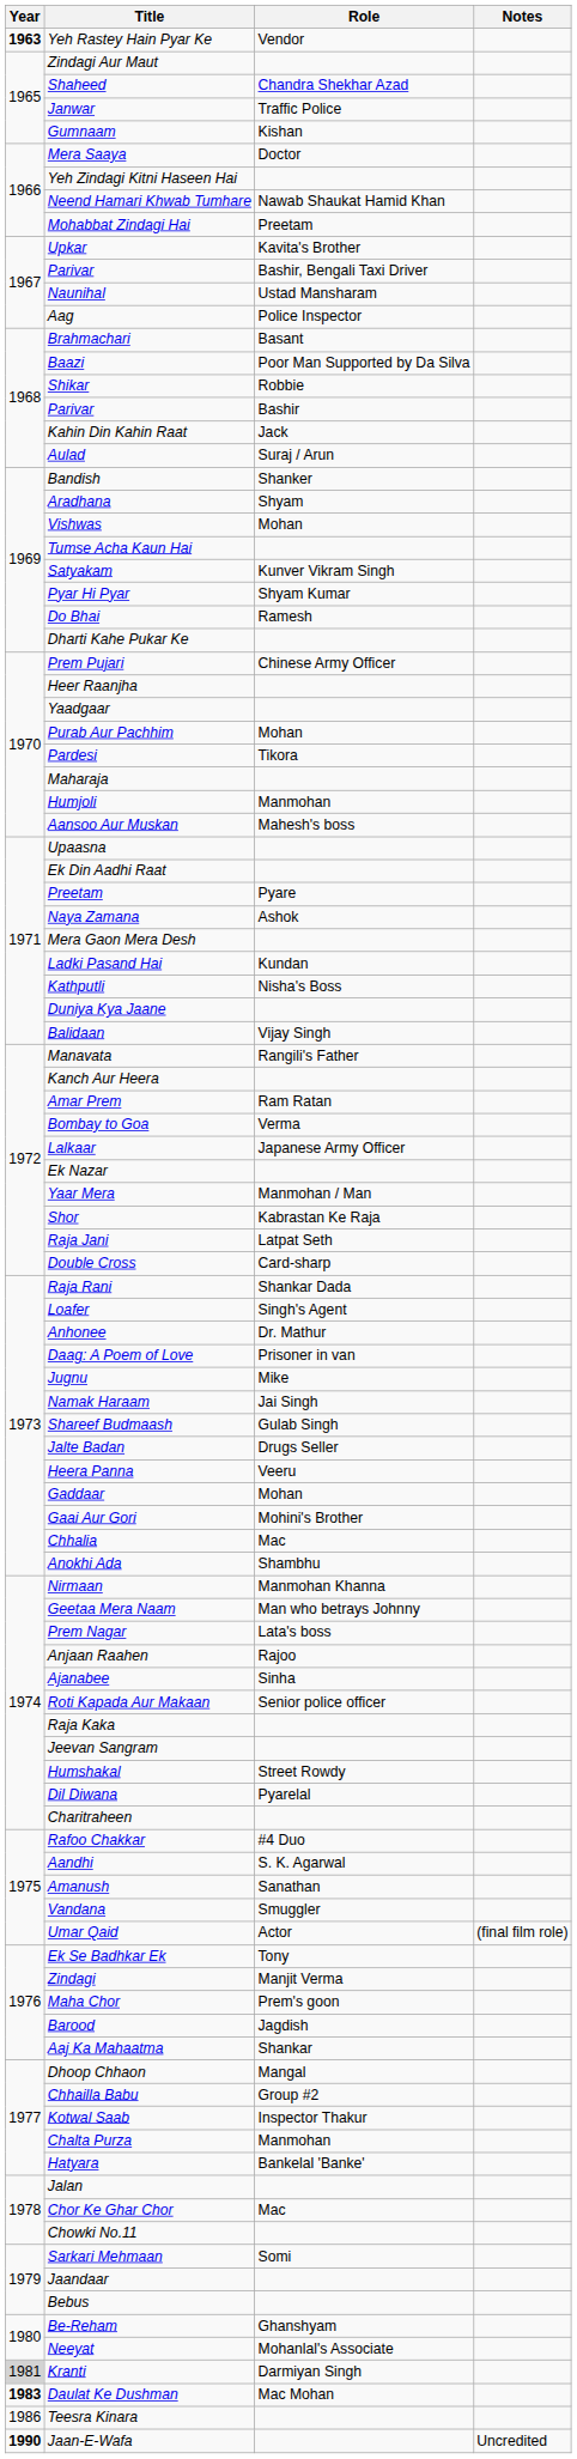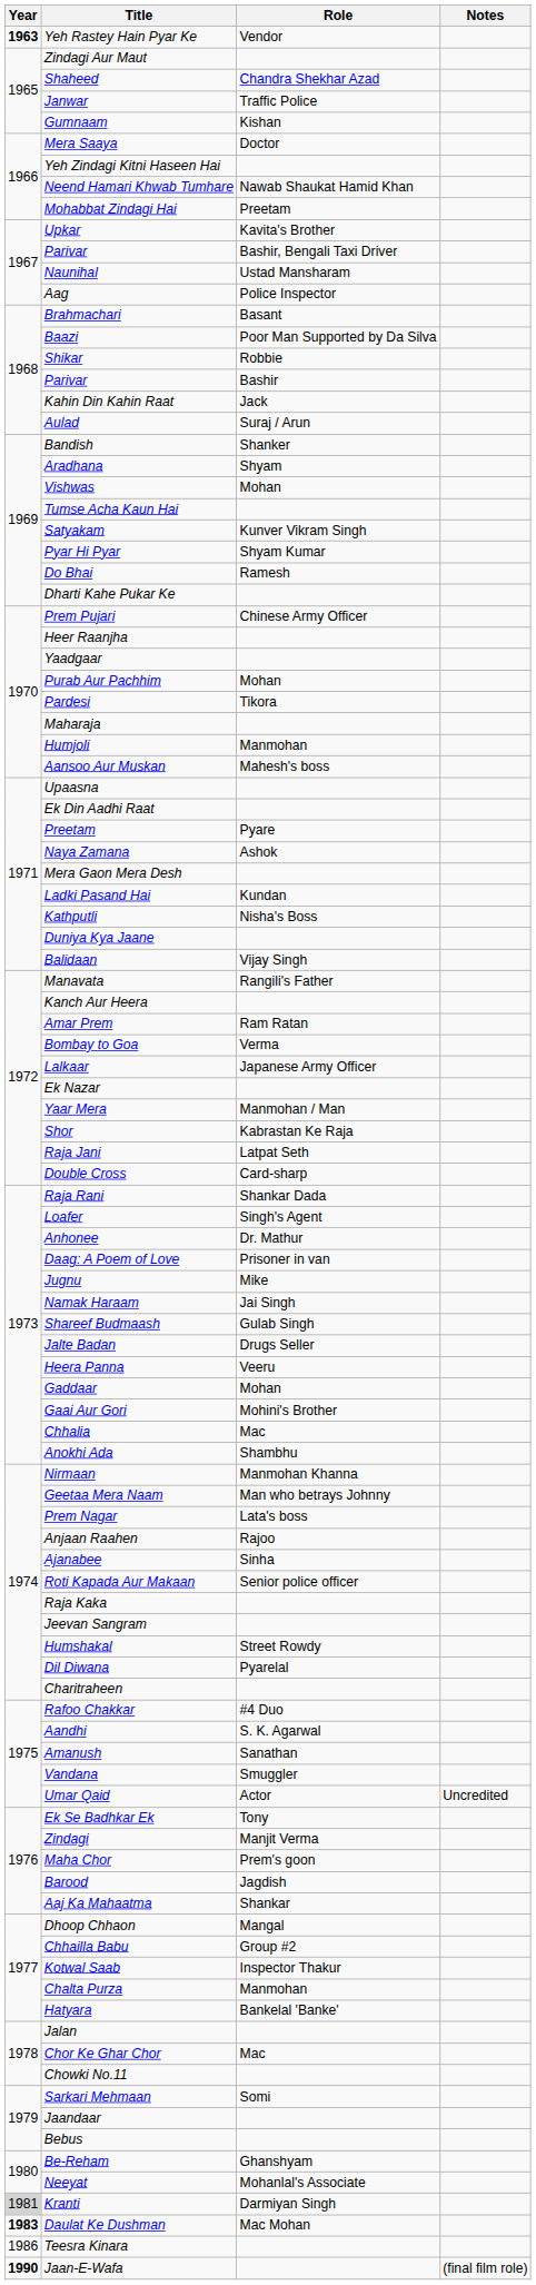 <table class="wikitable">
 <tr>
 <th>Year</th>
 <th>Title</th>
 <th>Role</th>
 <th>Notes</th>
 </tr>
 <tr>
 <td><strong>1963</strong></td>
 <td><em>Yeh Rastey Hain Pyar Ke</em></td>
 <td>Vendor</td>
 <td></td>
 </tr>
 <tr>
 <td rowspan="4">1965</td>
 <td><em>Zindagi Aur Maut</em></td>
 <td></td>
 <td></td>
 </tr>
 <tr>
 <td><em><a href='#'>Shaheed</a></em></td>
 <td><a href='#'>Chandra Shekhar Azad</a></td>
 <td></td>
 </tr>
 <tr>
 <td><em><a href='#'>Janwar</a></em></td>
 <td>Traffic Police</td>
 <td></td>
 </tr>
 <tr>
 <td><em><a href='#'>Gumnaam</a></em></td>
 <td>Kishan</td>
 <td></td>
 </tr>
 <tr>
 <td rowspan="4">1966</td>
 <td><em><a href='#'>Mera Saaya</a></em></td>
 <td>Doctor</td>
 <td></td>
 </tr>
 <tr>
 <td><em>Yeh Zindagi Kitni Haseen Hai</em></td>
 <td></td>
 <td></td>
 </tr>
 <tr>
 <td><em><a href='#'>Neend Hamari Khwab Tumhare</a></em></td>
 <td>Nawab Shaukat Hamid Khan</td>
 <td></td>
 </tr>
 <tr>
 <td><em><a href='#'>Mohabbat Zindagi Hai</a></em></td>
 <td>Preetam</td>
 <td></td>
 </tr>
 <tr>
 <td rowspan="4">1967</td>
 <td><em><a href='#'>Upkar</a></em></td>
 <td>Kavita's Brother</td>
 <td></td>
 </tr>
 <tr>
 <td><em><a href='#'>Parivar</a></em></td>
 <td>Bashir, Bengali Taxi Driver</td>
 </tr>
 <tr>
 <td><em><a href='#'>Naunihal</a></em></td>
 <td>Ustad Mansharam</td>
 <td></td>
 </tr>
 <tr>
 <td><em>Aag</em></td>
 <td>Police Inspector</td>
 <td></td>
 </tr>
 <tr>
 <td rowspan="6">1968</td>
 <td><em><a href='#'>Brahmachari</a></em></td>
 <td>Basant</td>
 <td></td>
 </tr>
 <tr>
 <td><em><a href='#'>Baazi</a></em></td>
 <td>Poor Man Supported by Da Silva</td>
 <td></td>
 </tr>
 <tr>
 <td><em><a href='#'>Shikar</a></em></td>
 <td>Robbie</td>
 <td></td>
 </tr>
 <tr>
 <td><em><a href='#'>Parivar</a></em></td>
 <td>Bashir</td>
 <td></td>
 </tr>
 <tr>
 <td><em>Kahin Din Kahin Raat</em></td>
 <td>Jack</td>
 <td></td>
 </tr>
 <tr>
 <td><em><a href='#'>Aulad</a></em></td>
 <td>Suraj / Arun</td>
 <td></td>
 </tr>
 <tr>
 <td rowspan="8">1969</td>
 <td><em>Bandish</em></td>
 <td>Shanker</td>
 <td></td>
 </tr>
 <tr>
 <td><em><a href='#'>Aradhana</a></em></td>
 <td>Shyam</td>
 <td></td>
 </tr>
 <tr>
 <td><em><a href='#'>Vishwas</a></em></td>
 <td>Mohan</td>
 <td></td>
 </tr>
 <tr>
 <td><em><a href='#'>Tumse Acha Kaun Hai</a></em></td>
 <td></td>
 <td></td>
 </tr>
 <tr>
 <td><em><a href='#'>Satyakam</a></em></td>
 <td>Kunver Vikram Singh</td>
 <td></td>
 </tr>
 <tr>
 <td><em><a href='#'>Pyar Hi Pyar</a></em></td>
 <td>Shyam Kumar</td>
 <td></td>
 </tr>
 <tr>
 <td><em><a href='#'>Do Bhai</a></em></td>
 <td>Ramesh</td>
 <td></td>
 </tr>
 <tr>
 <td><em>Dharti Kahe Pukar Ke</em></td>
 <td></td>
 <td></td>
 </tr>
 <tr>
 <td rowspan="8">1970</td>
 <td><em><a href='#'>Prem Pujari</a></em></td>
 <td>Chinese Army Officer</td>
 <td></td>
 </tr>
 <tr>
 <td><em>Heer Raanjha</em></td>
 <td></td>
 <td></td>
 </tr>
 <tr>
 <td><em>Yaadgaar</em></td>
 <td></td>
 <td></td>
 </tr>
 <tr>
 <td><em><a href='#'>Purab Aur Pachhim</a></em></td>
 <td>Mohan</td>
 <td></td>
 </tr>
 <tr>
 <td><em><a href='#'>Pardesi</a></em></td>
 <td>Tikora</td>
 <td></td>
 </tr>
 <tr>
 <td><em>Maharaja</em></td>
 <td></td>
 <td></td>
 </tr>
 <tr>
 <td><em><a href='#'>Humjoli</a></em></td>
 <td>Manmohan</td>
 <td></td>
 </tr>
 <tr>
 <td><em><a href='#'>Aansoo Aur Muskan</a></em></td>
 <td>Mahesh's boss</td>
 <td></td>
 </tr>
 <tr>
 <td rowspan="9">1971</td>
 <td><em>Upaasna</em></td>
 <td></td>
 <td></td>
 </tr>
 <tr>
 <td><em>Ek Din Aadhi Raat</em></td>
 <td></td>
 <td></td>
 </tr>
 <tr>
 <td><em><a href='#'>Preetam</a></em></td>
 <td>Pyare</td>
 <td></td>
 </tr>
 <tr>
 <td><em><a href='#'>Naya Zamana</a></em></td>
 <td>Ashok</td>
 <td></td>
 </tr>
 <tr>
 <td><em>Mera Gaon Mera Desh</em></td>
 <td></td>
 <td></td>
 </tr>
 <tr>
 <td><em><a href='#'>Ladki Pasand Hai</a></em></td>
 <td>Kundan</td>
 <td></td>
 </tr>
 <tr>
 <td><em><a href='#'>Kathputli</a></em></td>
 <td>Nisha's Boss</td>
 <td></td>
 </tr>
 <tr>
 <td><em><a href='#'>Duniya Kya Jaane</a></em></td>
 <td></td>
 <td></td>
 </tr>
 <tr>
 <td><em><a href='#'>Balidaan</a></em></td>
 <td>Vijay Singh</td>
 <td></td>
 </tr>
 <tr>
 <td rowspan="10">1972</td>
 <td><em>Manavata</em></td>
 <td>Rangili's Father</td>
 <td></td>
 </tr>
 <tr>
 <td><em>Kanch Aur Heera</em></td>
 <td></td>
 <td></td>
 </tr>
 <tr>
 <td><em><a href='#'>Amar Prem</a></em></td>
 <td>Ram Ratan</td>
 <td></td>
 </tr>
 <tr>
 <td><em><a href='#'>Bombay to Goa</a></em></td>
 <td>Verma</td>
 <td></td>
 </tr>
 <tr>
 <td><em><a href='#'>Lalkaar</a></em></td>
 <td>Japanese Army Officer</td>
 <td></td>
 </tr>
 <tr>
 <td><em>Ek Nazar</em></td>
 <td></td>
 <td></td>
 </tr>
 <tr>
 <td><em><a href='#'>Yaar Mera</a></em></td>
 <td>Manmohan / Man</td>
 <td></td>
 </tr>
 <tr>
 <td><em><a href='#'>Shor</a></em></td>
 <td>Kabrastan Ke Raja</td>
 <td></td>
 </tr>
 <tr>
 <td><em><a href='#'>Raja Jani</a></em></td>
 <td>Latpat Seth</td>
 <td></td>
 </tr>
 <tr>
 <td><em><a href='#'>Double Cross</a></em></td>
 <td>Card-sharp</td>
 <td></td>
 </tr>
 <tr>
 <td rowspan="13">1973</td>
 <td><em><a href='#'>Raja Rani</a></em></td>
 <td>Shankar Dada</td>
 <td></td>
 </tr>
 <tr>
 <td><em><a href='#'>Loafer</a></em></td>
 <td>Singh's Agent</td>
 <td></td>
 </tr>
 <tr>
 <td><em><a href='#'>Anhonee</a></em></td>
 <td>Dr. Mathur</td>
 <td></td>
 </tr>
 <tr>
 <td><em><a href='#'>Daag: A Poem of Love</a></em></td>
 <td>Prisoner in van</td>
 <td></td>
 </tr>
 <tr>
 <td><em><a href='#'>Jugnu</a></em></td>
 <td>Mike</td>
 <td></td>
 </tr>
 <tr>
 <td><em><a href='#'>Namak Haraam</a></em></td>
 <td>Jai Singh</td>
 <td></td>
 </tr>
 <tr>
 <td><em><a href='#'>Shareef Budmaash</a></em></td>
 <td>Gulab Singh</td>
 <td></td>
 </tr>
 <tr>
 <td><em><a href='#'>Jalte Badan</a></em></td>
 <td>Drugs Seller</td>
 <td></td>
 </tr>
 <tr>
 <td><em><a href='#'>Heera Panna</a></em></td>
 <td>Veeru</td>
 <td></td>
 </tr>
 <tr>
 <td><em><a href='#'>Gaddaar</a></em></td>
 <td>Mohan</td>
 <td></td>
 </tr>
 <tr>
 <td><em><a href='#'>Gaai Aur Gori</a></em></td>
 <td>Mohini's Brother</td>
 <td></td>
 </tr>
 <tr>
 <td><em><a href='#'>Chhalia</a></em></td>
 <td>Mac</td>
 <td></td>
 </tr>
 <tr>
 <td><em><a href='#'>Anokhi Ada</a></em></td>
 <td>Shambhu</td>
 <td></td>
 </tr>
 <tr>
 <td rowspan="11">1974</td>
 <td><em><a href='#'>Nirmaan</a></em></td>
 <td>Manmohan Khanna</td>
 <td></td>
 </tr>
 <tr>
 <td><em><a href='#'>Geetaa Mera Naam</a></em></td>
 <td>Man who betrays Johnny</td>
 <td></td>
 </tr>
 <tr>
 <td><em><a href='#'>Prem Nagar</a></em></td>
 <td>Lata's boss</td>
 <td></td>
 </tr>
 <tr>
 <td><em>Anjaan Raahen</em></td>
 <td>Rajoo</td>
 <td></td>
 </tr>
 <tr>
 <td><em><a href='#'>Ajanabee</a></em></td>
 <td>Sinha</td>
 <td></td>
 </tr>
 <tr>
 <td><em><a href='#'>Roti Kapada Aur Makaan</a></em></td>
 <td>Senior police officer</td>
 <td></td>
 </tr>
 <tr>
 <td><em>Raja Kaka</em></td>
 <td></td>
 <td></td>
 </tr>
 <tr>
 <td><em>Jeevan Sangram</em></td>
 <td></td>
 <td></td>
 </tr>
 <tr>
 <td><em><a href='#'>Humshakal</a></em></td>
 <td>Street Rowdy</td>
 <td></td>
 </tr>
 <tr>
 <td><em><a href='#'>Dil Diwana</a></em></td>
 <td>Pyarelal</td>
 <td></td>
 </tr>
 <tr>
 <td><em>Charitraheen</em></td>
 <td></td>
 <td></td>
 </tr>
 <tr>
 <td rowspan="5">1975</td>
 <td><em><a href='#'>Rafoo Chakkar</a></em></td>
 <td>#4 Duo</td>
 <td></td>
 </tr>
 <tr>
 <td><em><a href='#'>Aandhi</a></em></td>
 <td>S. K. Agarwal</td>
 <td></td>
 </tr>
 <tr>
 <td><em><a href='#'>Amanush</a></em></td>
 <td>Sanathan</td>
 <td></td>
 </tr>
 <tr>
 <td><em><a href='#'>Vandana</a></em></td>
 <td>Smuggler</td>
 <td></td>
 </tr>
 <tr>
 <td><em><a href='#'>Umar Qaid</a></em></td>
 <td>Actor</td>
-<td>(final film role)</td>
+<td>Uncredited</td>
 </tr>
 <tr>
 <td rowspan="5">1976</td>
 <td><em><a href='#'>Ek Se Badhkar Ek</a></em></td>
 <td>Tony</td>
 <td></td>
 </tr>
 <tr>
 <td><em><a href='#'>Zindagi</a></em></td>
 <td>Manjit Verma</td>
 <td></td>
 </tr>
 <tr>
 <td><em><a href='#'>Maha Chor</a></em></td>
 <td>Prem's goon</td>
 <td></td>
 </tr>
 <tr>
 <td><em><a href='#'>Barood</a></em></td>
 <td>Jagdish</td>
 <td></td>
 </tr>
 <tr>
 <td><em><a href='#'>Aaj Ka Mahaatma</a></em></td>
 <td>Shankar</td>
 <td></td>
 </tr>
 <tr>
 <td rowspan="5">1977</td>
 <td><em>Dhoop Chhaon</em></td>
 <td>Mangal</td>
 <td></td>
 </tr>
 <tr>
 <td><em><a href='#'>Chhailla Babu</a></em></td>
 <td>Group #2</td>
 <td></td>
 </tr>
 <tr>
 <td><em><a href='#'>Kotwal Saab</a></em></td>
 <td>Inspector Thakur</td>
 <td></td>
 </tr>
 <tr>
 <td><em><a href='#'>Chalta Purza</a></em></td>
 <td>Manmohan</td>
 <td></td>
 </tr>
 <tr>
 <td><em><a href='#'>Hatyara</a></em></td>
 <td>Bankelal 'Banke'</td>
 <td></td>
 </tr>
 <tr>
 <td rowspan="3">1978</td>
 <td><em>Jalan</em></td>
 <td></td>
 <td></td>
 </tr>
 <tr>
 <td><em><a href='#'>Chor Ke Ghar Chor</a></em></td>
 <td>Mac</td>
 <td></td>
 </tr>
 <tr>
 <td><em>Chowki No.11</em></td>
 <td></td>
 <td></td>
 </tr>
 <tr>
 <td rowspan="3">1979</td>
 <td><em><a href='#'>Sarkari Mehmaan</a></em></td>
 <td>Somi</td>
 <td></td>
 </tr>
 <tr>
 <td><em>Jaandaar</em></td>
 <td></td>
 <td></td>
 </tr>
 <tr>
 <td><em>Bebus</em></td>
 <td></td>
 <td></td>
 </tr>
 <tr>
 <td rowspan="2">1980</td>
 <td><em><a href='#'>Be-Reham</a></em></td>
 <td>Ghanshyam</td>
 <td></td>
 </tr>
 <tr>
 <td><em><a href='#'>Neeyat</a></em></td>
 <td>Mohanlal's Associate</td>
 <td></td>
 </tr>
 <tr>
 <td style="background: lightgrey;">1981</td>
 <td><em><a href='#'>Kranti</a></em></td>
 <td>Darmiyan Singh</td>
 <td></td>
 </tr>
 <tr>
 <td><strong>1983</strong></td>
 <td><em><a href='#'>Daulat Ke Dushman</a></em></td>
 <td>Mac Mohan</td>
 <td></td>
 </tr>
 <tr>
 <td>1986</td>
 <td><em>Teesra Kinara</em></td>
 <td></td>
 <td></td>
 </tr>
 <tr>
 <td><strong>1990</strong></td>
 <td><em>Jaan-E-Wafa</em></td>
 <td></td>
-<td>Uncredited</td>
+<td>(final film role)</td>
 </tr>
 </table>
